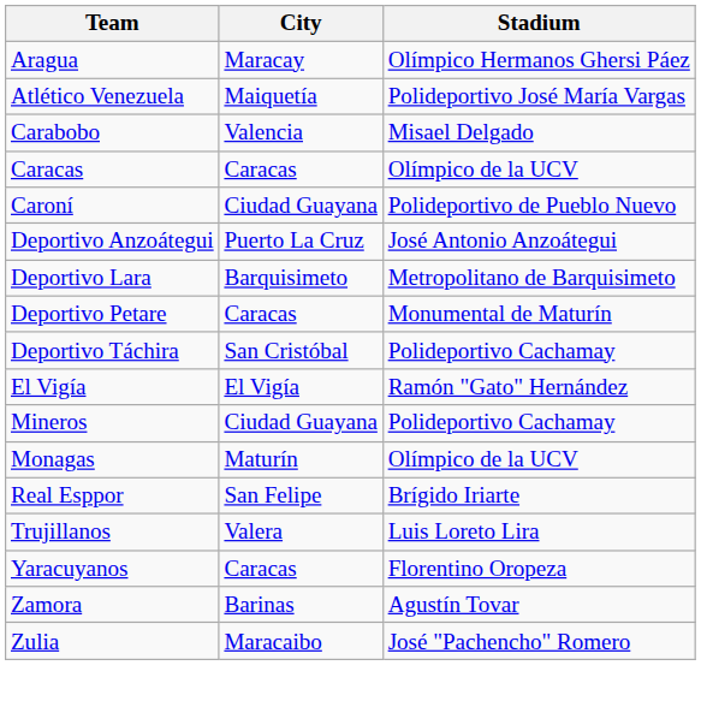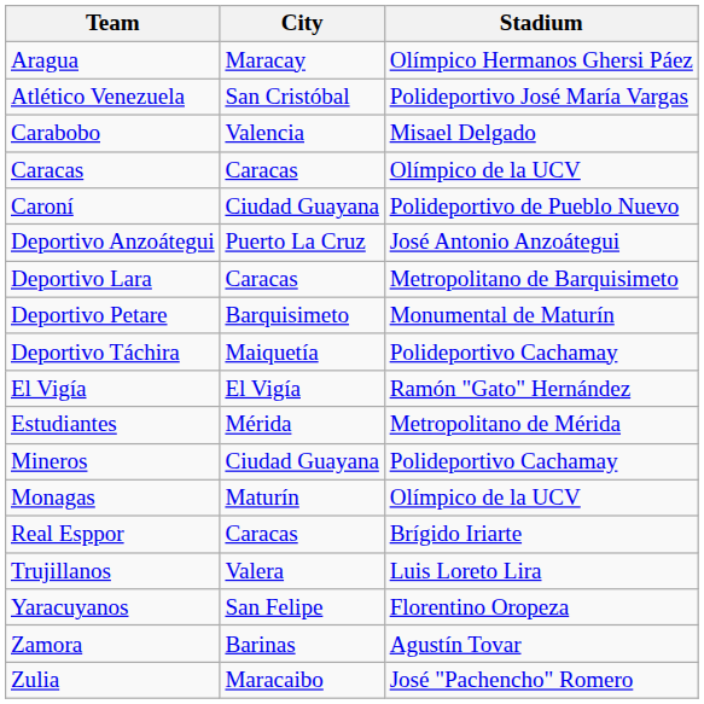 <table class="wikitable sortable">
 <tr>
 <th>Team</th>
 <th>City</th>
 <th>Stadium</th>
 </tr>
 <tr>
 <td><a href='#'>Aragua</a></td>
 <td><a href='#'>Maracay</a></td>
 <td><a href='#'>Olímpico Hermanos Ghersi Páez</a></td>
 </tr>
 <tr>
 <td><a href='#'>Atlético Venezuela</a></td>
-<td><a href='#'>Maiquetía</a></td>
+<td><a href='#'>San Cristóbal</a></td>
 <td><a href='#'>Polideportivo José María Vargas</a></td>
 </tr>
 <tr>
 <td><a href='#'>Carabobo</a></td>
 <td><a href='#'>Valencia</a></td>
 <td><a href='#'>Misael Delgado</a></td>
 </tr>
 <tr>
 <td><a href='#'>Caracas</a></td>
 <td><a href='#'>Caracas</a></td>
 <td><a href='#'>Olímpico de la UCV</a></td>
 </tr>
 <tr>
 <td><a href='#'>Caroní</a></td>
 <td><a href='#'>Ciudad Guayana</a></td>
 <td><a href='#'>Polideportivo de Pueblo Nuevo</a></td>
 </tr>
 <tr>
 <td><a href='#'>Deportivo Anzoátegui</a></td>
 <td><a href='#'>Puerto La Cruz</a></td>
 <td><a href='#'>José Antonio Anzoátegui</a></td>
 </tr>
 <tr>
 <td><a href='#'>Deportivo Lara</a></td>
-<td><a href='#'>Barquisimeto</a></td>
+<td><a href='#'>Caracas</a></td>
 <td><a href='#'>Metropolitano de Barquisimeto</a></td>
 </tr>
 <tr>
 <td><a href='#'>Deportivo Petare</a></td>
-<td><a href='#'>Caracas</a></td>
+<td><a href='#'>Barquisimeto</a></td>
 <td><a href='#'>Monumental de Maturín</a></td>
 </tr>
 <tr>
 <td><a href='#'>Deportivo Táchira</a></td>
-<td><a href='#'>San Cristóbal</a></td>
+<td><a href='#'>Maiquetía</a></td>
 <td><a href='#'>Polideportivo Cachamay</a></td>
 </tr>
 <tr>
 <td><a href='#'>El Vigía</a></td>
 <td><a href='#'>El Vigía</a></td>
 <td><a href='#'>Ramón "Gato" Hernández</a></td>
+</tr>
+<tr>
+<td><a href='#'>Estudiantes</a></td>
+<td><a href='#'>Mérida</a></td>
+<td><a href='#'>Metropolitano de Mérida</a></td>
 </tr>
 <tr>
 <td><a href='#'>Mineros</a></td>
 <td><a href='#'>Ciudad Guayana</a></td>
 <td><a href='#'>Polideportivo Cachamay</a></td>
 </tr>
 <tr>
 <td><a href='#'>Monagas</a></td>
 <td><a href='#'>Maturín</a></td>
 <td><a href='#'>Olímpico de la UCV</a></td>
 </tr>
 <tr>
 <td><a href='#'>Real Esppor</a></td>
-<td><a href='#'>San Felipe</a></td>
+<td><a href='#'>Caracas</a></td>
 <td><a href='#'>Brígido Iriarte</a></td>
 </tr>
 <tr>
 <td><a href='#'>Trujillanos</a></td>
 <td><a href='#'>Valera</a></td>
 <td><a href='#'>Luis Loreto Lira</a></td>
 </tr>
 <tr>
 <td><a href='#'>Yaracuyanos</a></td>
-<td><a href='#'>Caracas</a></td>
+<td><a href='#'>San Felipe</a></td>
 <td><a href='#'>Florentino Oropeza</a></td>
 </tr>
 <tr>
 <td><a href='#'>Zamora</a></td>
 <td><a href='#'>Barinas</a></td>
 <td><a href='#'>Agustín Tovar</a></td>
 </tr>
 <tr>
 <td><a href='#'>Zulia</a></td>
 <td><a href='#'>Maracaibo</a></td>
 <td><a href='#'>José "Pachencho" Romero</a></td>
 </tr>
 </table>
